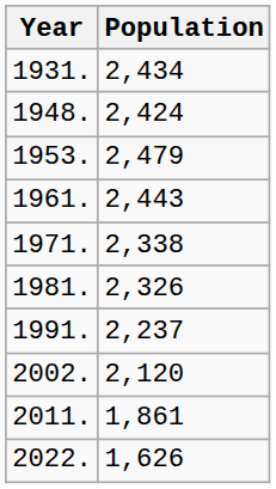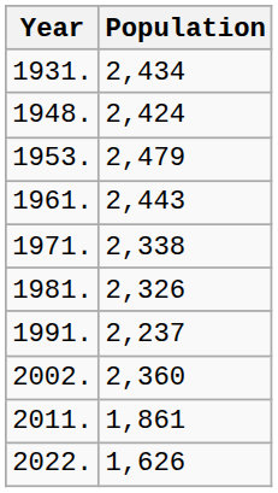 <table class="wikitable">
 <tr>
 <th>Year</th>
 <th>Population</th>
 </tr>
 <tr>
 <td>1931.</td>
 <td>2,434</td>
 </tr>
 <tr>
 <td>1948.</td>
 <td>2,424</td>
 </tr>
 <tr>
 <td>1953.</td>
 <td>2,479</td>
 </tr>
 <tr>
 <td>1961.</td>
 <td>2,443</td>
 </tr>
 <tr>
 <td>1971.</td>
 <td>2,338</td>
 </tr>
 <tr>
 <td>1981.</td>
 <td>2,326</td>
 </tr>
 <tr>
 <td>1991.</td>
 <td>2,237</td>
 </tr>
 <tr>
 <td>2002.</td>
-<td>2,120</td>
+<td>2,360</td>
 </tr>
 <tr>
 <td>2011.</td>
 <td>1,861</td>
 </tr>
 <tr>
 <td>2022.</td>
 <td>1,626</td>
 </tr>
 </table>
